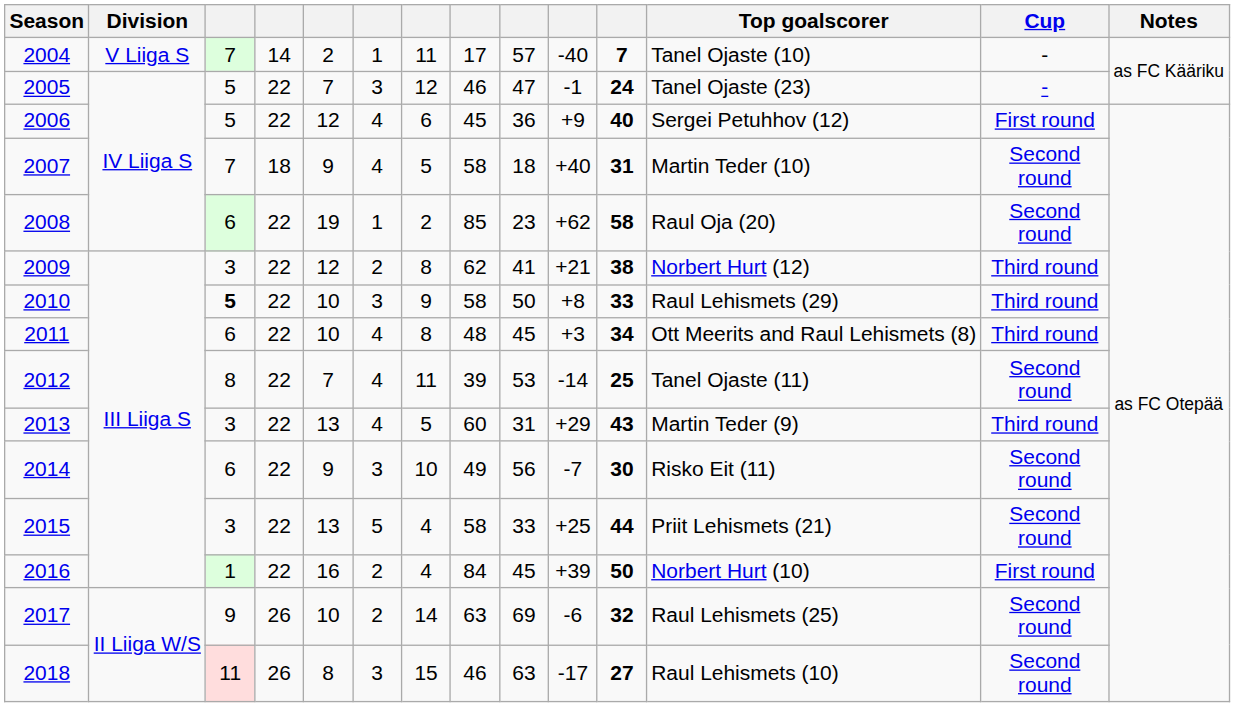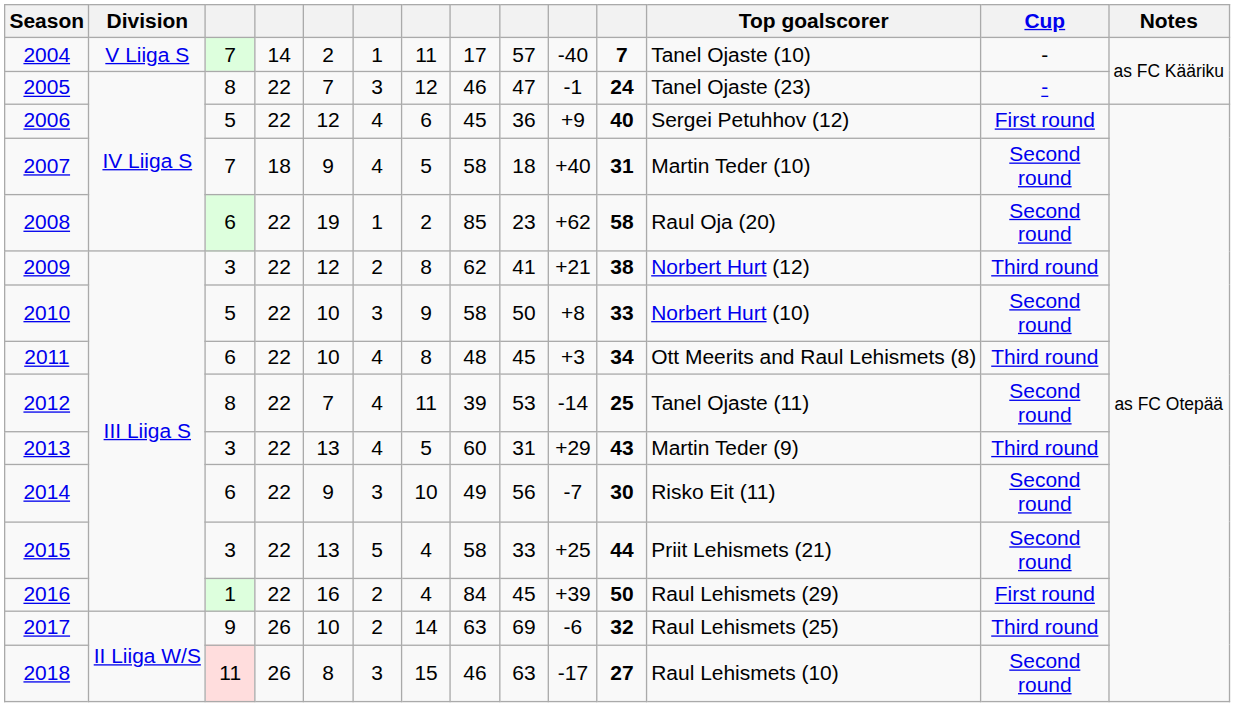 <table class="wikitable collapsible">
 <tr>
 <th>Season</th>
 <th>Division</th>
 <th width=30px></th>
 <th width=30px></th>
 <th width=30px></th>
 <th width=30px></th>
 <th width=30px></th>
 <th width=30px></th>
 <th width=30px></th>
 <th width=30px></th>
 <th width=30px></th>
 <th>Top goalscorer</th>
 <th width=90px><a href='#'>Cup</a></th>
 <th>Notes</th>
 </tr>
 <tr align=center>
 <td><a href='#'>2004</a></td>
 <td><a href='#'>V Liiga S</a></td>
 <td style="background:#DDFFDD;">7</td>
 <td>14</td>
 <td>2</td>
 <td>1</td>
 <td>11</td>
 <td>17</td>
 <td>57</td>
 <td>-40</td>
 <td><strong>7</strong></td>
 <td align=left>Tanel Ojaste (10)</td>
 <td>-</td>
 <td rowspan=2><small>as FC Kääriku</small></td>
 </tr>
 <tr align=center>
 <td><a href='#'>2005</a></td>
 <td rowspan=4><a href='#'>IV Liiga S</a></td>
-<td>5</td>
+<td>8</td>
 <td>22</td>
 <td>7</td>
 <td>3</td>
 <td>12</td>
 <td>46</td>
 <td>47</td>
 <td>-1</td>
 <td><strong>24</strong></td>
 <td align=left>Tanel Ojaste (23)</td>
 <td><a href='#'> -</a></td>
 </tr>
 <tr align=center>
 <td><a href='#'>2006</a></td>
 <td>5</td>
 <td>22</td>
 <td>12</td>
 <td>4</td>
 <td>6</td>
 <td>45</td>
 <td>36</td>
 <td>+9</td>
 <td><strong>40</strong></td>
 <td align=left>Sergei Petuhhov (12)</td>
 <td><a href='#'>First round</a></td>
 <td rowspan=20><small>as FC Otepää</small></td>
 </tr>
 <tr align=center>
 <td><a href='#'>2007</a></td>
 <td>7</td>
 <td>18</td>
 <td>9</td>
 <td>4</td>
 <td>5</td>
 <td>58</td>
 <td>18</td>
 <td>+40</td>
 <td><strong>31</strong></td>
 <td align=left>Martin Teder (10)</td>
 <td><a href='#'>Second round</a></td>
 </tr>
 <tr align=center>
 <td><a href='#'>2008</a></td>
 <td style="background:#DDFFDD;">6</td>
 <td>22</td>
 <td>19</td>
 <td>1</td>
 <td>2</td>
 <td>85</td>
 <td>23</td>
 <td>+62</td>
 <td><strong>58</strong></td>
 <td align=left>Raul Oja (20)</td>
 <td><a href='#'>Second round</a></td>
 </tr>
 <tr align=center>
 <td><a href='#'>2009</a></td>
 <td rowspan=8><a href='#'>III Liiga S</a></td>
 <td>3</td>
 <td>22</td>
 <td>12</td>
 <td>2</td>
 <td>8</td>
 <td>62</td>
 <td>41</td>
 <td>+21</td>
 <td><strong>38</strong></td>
 <td align=left><a href='#'>Norbert Hurt</a> (12)</td>
 <td><a href='#'>Third round</a></td>
 </tr>
 <tr align=center>
 <td><a href='#'>2010</a></td>
-<td><strong>5</strong></td>
+<td>5</td>
 <td>22</td>
 <td>10</td>
 <td>3</td>
 <td>9</td>
 <td>58</td>
 <td>50</td>
 <td>+8</td>
 <td><strong>33</strong></td>
-<td align=left>Raul Lehismets (29)</td>
-<td><a href='#'>Third round</a></td>
+<td align=left><a href='#'>Norbert Hurt</a> (10)</td>
+<td><a href='#'>Second round</a></td>
 </tr>
 <tr align=center>
 <td><a href='#'>2011</a></td>
 <td>6</td>
 <td>22</td>
 <td>10</td>
 <td>4</td>
 <td>8</td>
 <td>48</td>
 <td>45</td>
 <td>+3</td>
 <td><strong>34</strong></td>
 <td align=left>Ott Meerits and Raul Lehismets (8)</td>
 <td><a href='#'>Third round</a></td>
 </tr>
 <tr align=center>
 <td><a href='#'>2012</a></td>
 <td>8</td>
 <td>22</td>
 <td>7</td>
 <td>4</td>
 <td>11</td>
 <td>39</td>
 <td>53</td>
 <td>-14</td>
 <td><strong>25</strong></td>
 <td align=left>Tanel Ojaste (11)</td>
 <td><a href='#'>Second round</a></td>
 </tr>
 <tr align=center>
 <td><a href='#'>2013</a></td>
 <td>3</td>
 <td>22</td>
 <td>13</td>
 <td>4</td>
 <td>5</td>
 <td>60</td>
 <td>31</td>
 <td>+29</td>
 <td><strong>43</strong></td>
 <td align=left>Martin Teder (9)</td>
 <td><a href='#'>Third round</a></td>
 </tr>
 <tr align=center>
 <td><a href='#'>2014</a></td>
 <td>6</td>
 <td>22</td>
 <td>9</td>
 <td>3</td>
 <td>10</td>
 <td>49</td>
 <td>56</td>
 <td>-7</td>
 <td><strong>30</strong></td>
 <td align=left>Risko Eit (11)</td>
 <td><a href='#'>Second round</a></td>
 </tr>
 <tr align=center>
 <td><a href='#'>2015</a></td>
 <td>3</td>
 <td>22</td>
 <td>13</td>
 <td>5</td>
 <td>4</td>
 <td>58</td>
 <td>33</td>
 <td>+25</td>
 <td><strong>44</strong></td>
 <td align=left>Priit Lehismets (21)</td>
 <td><a href='#'>Second round</a></td>
 </tr>
 <tr align=center>
 <td><a href='#'>2016</a></td>
 <td style="background:#DDFFDD;">1</td>
 <td>22</td>
 <td>16</td>
 <td>2</td>
 <td>4</td>
 <td>84</td>
 <td>45</td>
 <td>+39</td>
 <td><strong>50</strong></td>
-<td align=left><a href='#'>Norbert Hurt</a> (10)</td>
+<td align=left>Raul Lehismets (29)</td>
 <td><a href='#'>First round</a></td>
 </tr>
 <tr align=center>
 <td><a href='#'>2017</a></td>
 <td rowspan=2><a href='#'>II Liiga W/S</a></td>
 <td>9</td>
 <td>26</td>
 <td>10</td>
 <td>2</td>
 <td>14</td>
 <td>63</td>
 <td>69</td>
 <td>-6</td>
 <td><strong>32</strong></td>
 <td align=left>Raul Lehismets (25)</td>
-<td><a href='#'>Second round</a></td>
+<td><a href='#'>Third round</a></td>
 </tr>
 <tr align=center>
 <td><a href='#'>2018</a></td>
 <td style="background:#FFDDDD;">11</td>
 <td>26</td>
 <td>8</td>
 <td>3</td>
 <td>15</td>
 <td>46</td>
 <td>63</td>
 <td>-17</td>
 <td><strong>27</strong></td>
 <td align=left>Raul Lehismets (10)</td>
 <td><a href='#'>Second round</a></td>
 </tr>
 </table>
